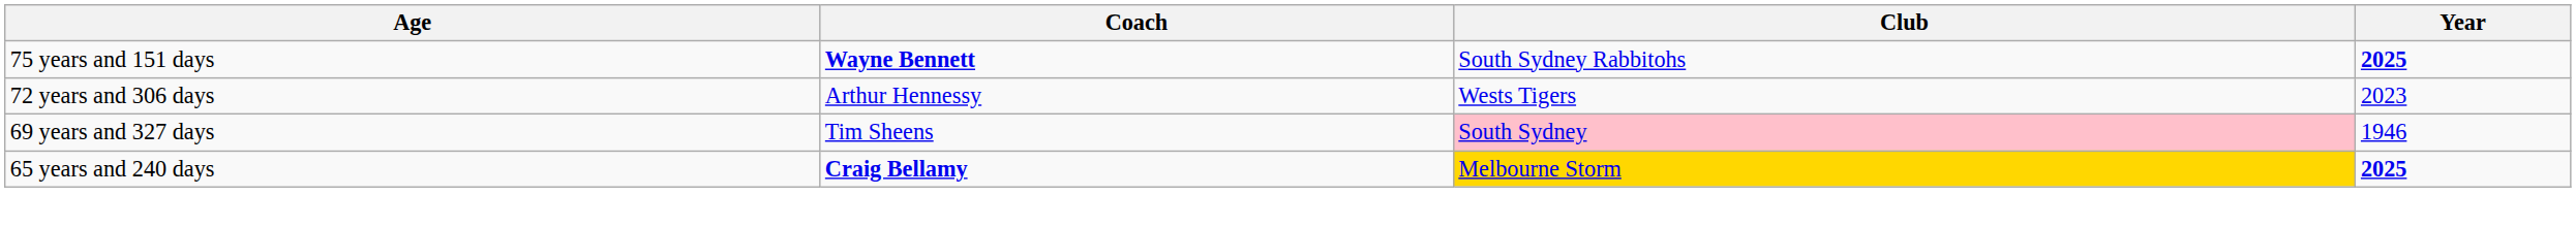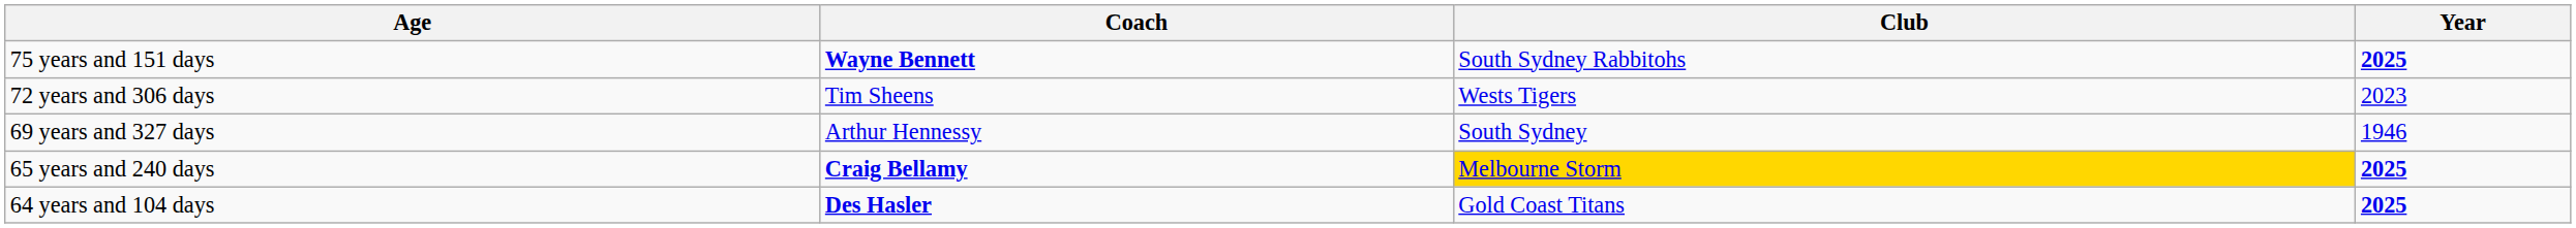 <table class="wikitable" style="width:90%;">
 <tr style="background:#ede7eb;">
 <th>Age</th>
 <th>Coach</th>
 <th>Club</th>
 <th>Year</th>
 </tr>
 <tr>
 <td>75 years and 151 days</td>
 <td><strong><a href='#'>Wayne Bennett</a></strong></td>
 <td><a href='#'>South Sydney Rabbitohs</a></td>
 <td><strong><a href='#'>2025</a></strong></td>
 </tr>
 <tr>
 <td>72 years and 306 days</td>
-<td><a href='#'>Arthur Hennessy</a></td>
+<td><a href='#'>Tim Sheens</a></td>
 <td><a href='#'>Wests Tigers</a></td>
 <td><a href='#'>2023</a></td>
 </tr>
 <tr>
 <td>69 years and 327 days</td>
-<td><a href='#'>Tim Sheens</a></td>
-<td style="background: pink;"><a href='#'>South Sydney</a></td>
+<td><a href='#'>Arthur Hennessy</a></td>
+<td><a href='#'>South Sydney</a></td>
 <td><a href='#'>1946</a></td>
 </tr>
 <tr>
 <td>65 years and 240 days</td>
 <td><strong><a href='#'>Craig Bellamy</a></strong></td>
 <td style="background: gold;"><a href='#'>Melbourne Storm</a></td>
 <td><strong><a href='#'>2025</a></strong></td>
 </tr>
+<tr>
+<td>64 years and 104 days</td>
+<td><strong><a href='#'>Des Hasler</a></strong></td>
+<td><a href='#'>Gold Coast Titans</a></td>
+<td><strong><a href='#'>2025</a></strong></td>
+</tr>
 </table>
